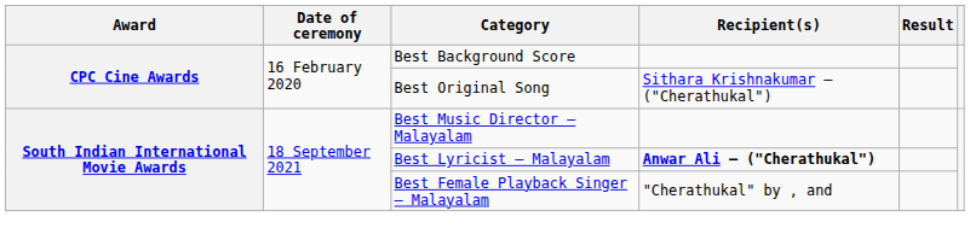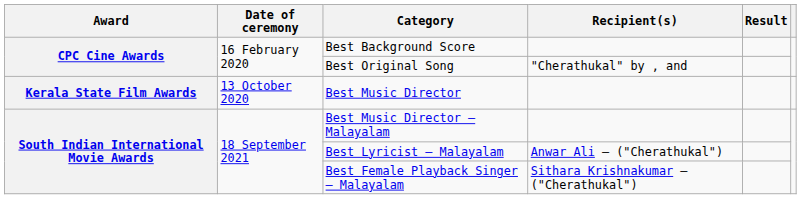 <table class="wikitable plainrowheaders sortable">
 <tr>
 <th scope="col">Award</th>
 <th scope="col">Date of ceremony</th>
 <th scope="col">Category</th>
 <th scope="col">Recipient(s)</th>
 <th scope="col">Result</th>
 <th scope="col" class="unsortable"></th>
 </tr>
 <tr>
 <th rowspan="2" scope="row"><a href='#'>CPC Cine Awards</a></th>
 <td rowspan="2">16 February 2020</td>
 <td>Best Background Score</td>
 <td></td>
 <td></td>
 <td rowspan="2" style="text-align:center;"></td>
 </tr>
 <tr>
 <td>Best Original Song</td>
-<td><a href='#'>Sithara Krishnakumar</a> – ("Cherathukal")</td>
+<td>"Cherathukal" by ,  and </td>
 <td></td>
+</tr>
+<tr>
+<th scope="row"><a href='#'>Kerala State Film Awards</a></th>
+<td><a href='#'>13 October 2020</a></td>
+<td><a href='#'>Best Music Director</a></td>
+<td></td>
+<td></td>
+<td style="text-align:center;"></td>
 </tr>
 <tr>
 <th rowspan="3" scope="row"><a href='#'>South Indian International Movie Awards</a></th>
 <td rowspan="3"><a href='#'>18 September 2021</a></td>
 <td><a href='#'>Best Music Director – Malayalam</a></td>
 <td></td>
 <td></td>
 <td rowspan="3" style="text-align:center;"><br></td>
 </tr>
 <tr>
 <td><a href='#'>Best Lyricist – Malayalam</a></td>
-<td><strong><a href='#'>Anwar Ali</a> – ("Cherathukal")</strong></td>
+<td><a href='#'>Anwar Ali</a> – ("Cherathukal")</td>
 <td></td>
 </tr>
 <tr>
 <td><a href='#'>Best Female Playback Singer – Malayalam</a></td>
-<td>"Cherathukal" by ,  and </td>
+<td><a href='#'>Sithara Krishnakumar</a> – ("Cherathukal")</td>
 <td></td>
 </tr>
 </table>
